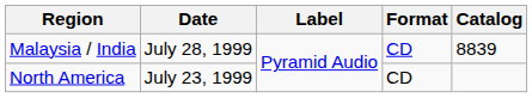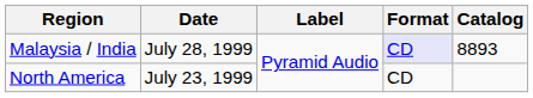 <table class="wikitable">
 <tr>
 <th>Region</th>
 <th>Date</th>
 <th>Label</th>
 <th>Format</th>
 <th>Catalog</th>
 </tr>
 <tr>
 <td><a href='#'>Malaysia</a> / <a href='#'>India</a></td>
 <td>July 28, 1999</td>
 <td rowspan="2"><a href='#'>Pyramid Audio</a></td>
-<td><a href='#'>CD</a></td>
-<td>8839</td>
+<td style="background: lavender;"><a href='#'>CD</a></td>
+<td>8893</td>
 </tr>
 <tr>
 <td><a href='#'>North America</a></td>
 <td>July 23, 1999</td>
 <td>CD</td>
 <td></td>
 </tr>
 </table>
